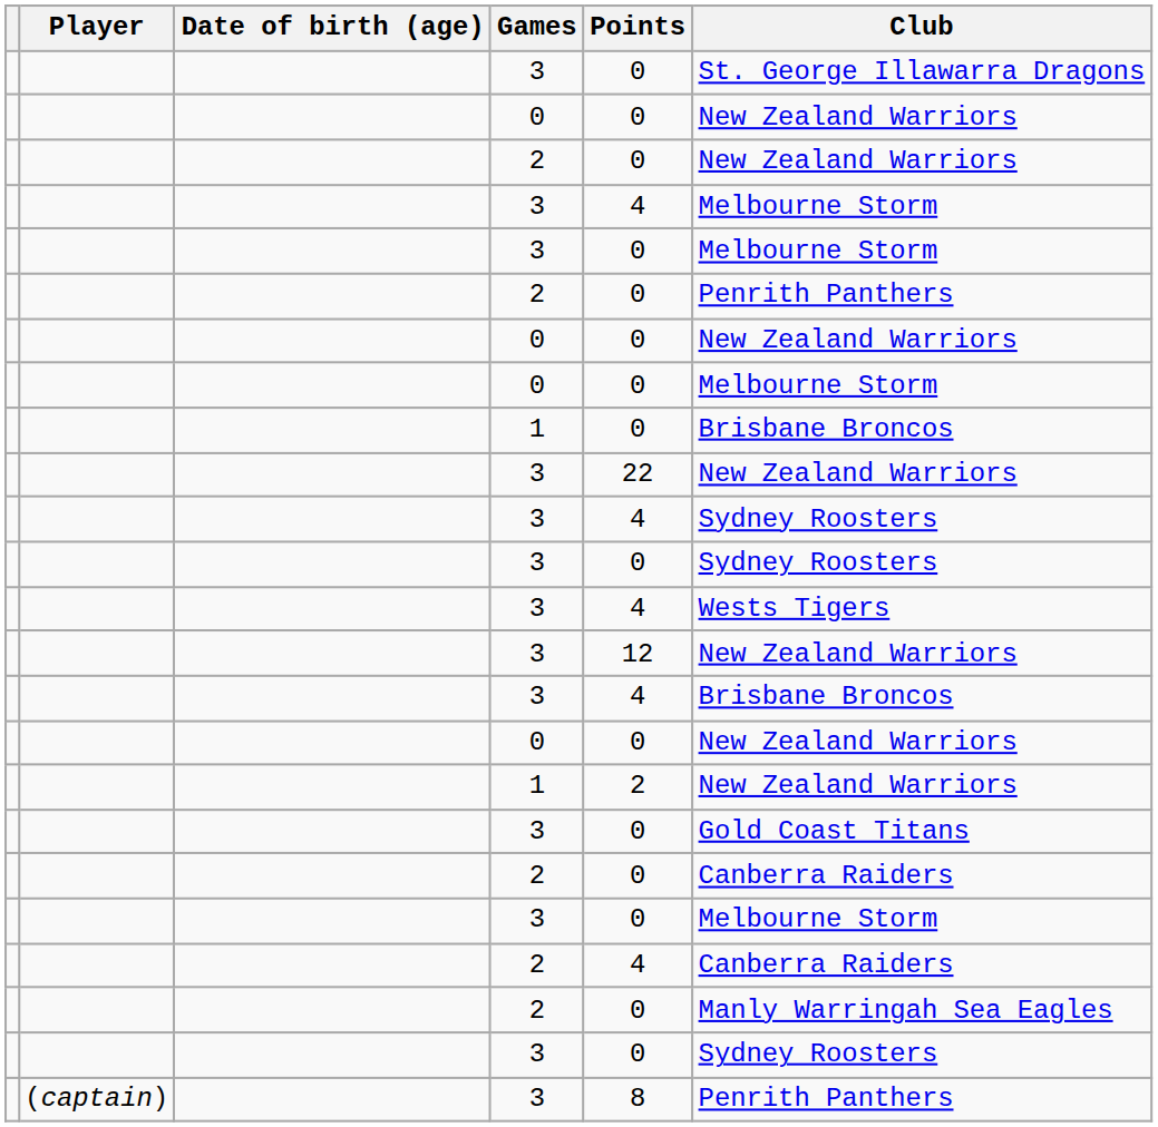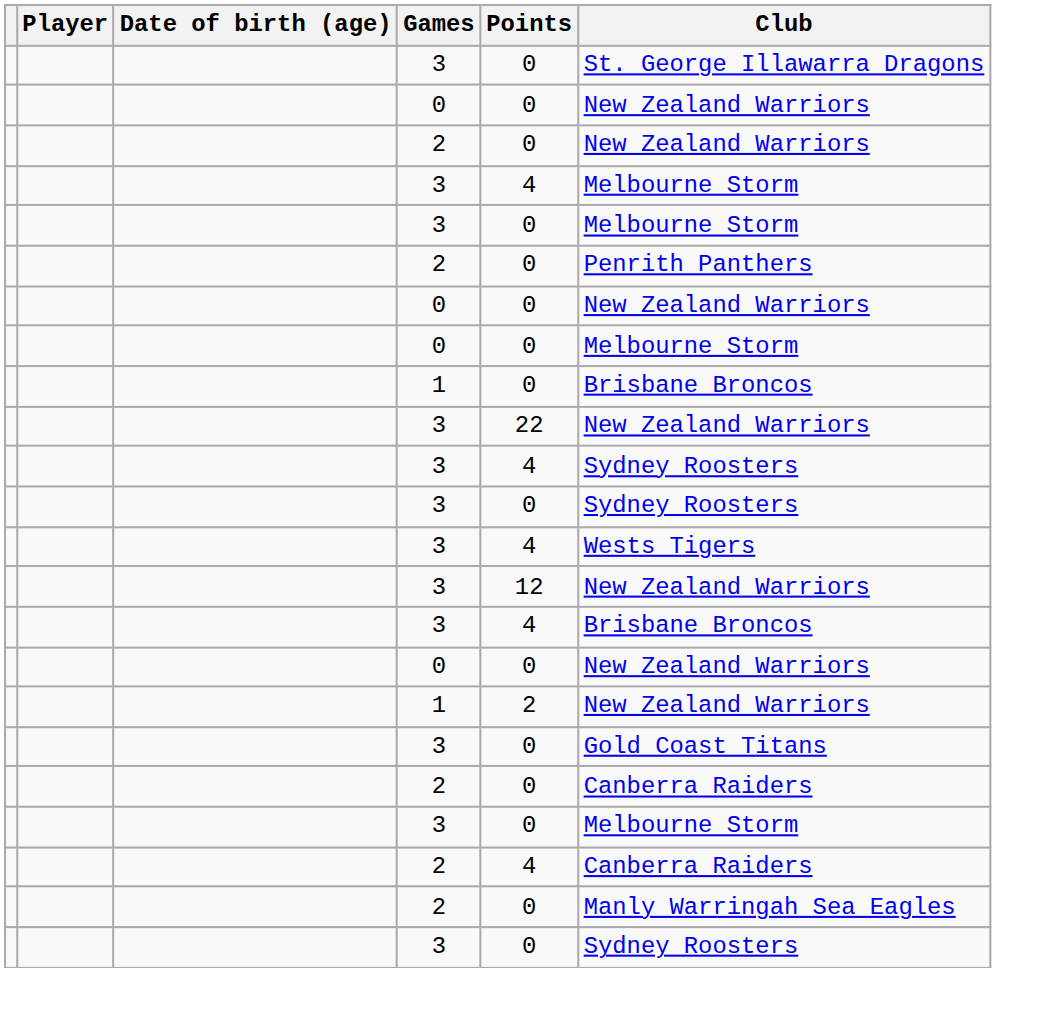 <table class="wikitable sortable" style="font-size:90%;">
 <tr>
 <th></th>
 <th>Player</th>
 <th>Date of birth (age)</th>
 <th>Games</th>
 <th>Points</th>
 <th>Club</th>
 </tr>
 <tr>
 <td align=center></td>
 <td></td>
 <td></td>
 <td align=center>3</td>
 <td align=center>0</td>
 <td> <a href='#'>St. George Illawarra Dragons</a></td>
 </tr>
 <tr>
 <td align=center></td>
 <td></td>
 <td></td>
 <td align=center>0</td>
 <td align=center>0</td>
 <td> <a href='#'>New Zealand Warriors</a></td>
 </tr>
 <tr>
 <td align=center></td>
 <td></td>
 <td></td>
 <td align=center>2</td>
 <td align=center>0</td>
 <td> <a href='#'>New Zealand Warriors</a></td>
 </tr>
 <tr>
 <td align=center></td>
 <td></td>
 <td></td>
 <td align=center>3</td>
 <td align=center>4</td>
 <td> <a href='#'>Melbourne Storm</a></td>
 </tr>
 <tr>
 <td align=center></td>
 <td></td>
 <td></td>
 <td align=center>3</td>
 <td align=center>0</td>
 <td> <a href='#'>Melbourne Storm</a></td>
 </tr>
 <tr>
 <td align=center></td>
 <td></td>
 <td></td>
 <td align=center>2</td>
 <td align=center>0</td>
 <td> <a href='#'>Penrith Panthers</a></td>
 </tr>
 <tr>
 <td align=center></td>
 <td></td>
 <td></td>
 <td align=center>0</td>
 <td align=center>0</td>
 <td> <a href='#'>New Zealand Warriors</a></td>
 </tr>
 <tr>
 <td align=center></td>
 <td></td>
 <td></td>
 <td align=center>0</td>
 <td align=center>0</td>
 <td> <a href='#'>Melbourne Storm</a></td>
 </tr>
 <tr>
 <td align=center></td>
 <td></td>
 <td></td>
 <td align=center>1</td>
 <td align=center>0</td>
 <td> <a href='#'>Brisbane Broncos</a></td>
 </tr>
 <tr>
 <td align=center></td>
 <td></td>
 <td></td>
 <td align=center>3</td>
 <td align=center>22</td>
 <td> <a href='#'>New Zealand Warriors</a></td>
 </tr>
 <tr>
 <td align=center></td>
 <td></td>
 <td></td>
 <td align=center>3</td>
 <td align=center>4</td>
 <td> <a href='#'>Sydney Roosters</a></td>
 </tr>
 <tr>
 <td align=center></td>
 <td></td>
 <td></td>
 <td align=center>3</td>
 <td align=center>0</td>
 <td> <a href='#'>Sydney Roosters</a></td>
 </tr>
 <tr>
 <td align=center></td>
 <td></td>
 <td></td>
 <td align=center>3</td>
 <td align=center>4</td>
 <td> <a href='#'>Wests Tigers</a></td>
 </tr>
 <tr>
 <td align=center></td>
 <td></td>
 <td></td>
 <td align=center>3</td>
 <td align=center>12</td>
 <td> <a href='#'>New Zealand Warriors</a></td>
 </tr>
 <tr>
 <td align=center></td>
 <td></td>
 <td></td>
 <td align=center>3</td>
 <td align=center>4</td>
 <td> <a href='#'>Brisbane Broncos</a></td>
 </tr>
 <tr>
 <td align=center></td>
 <td></td>
 <td></td>
 <td align=center>0</td>
 <td align=center>0</td>
 <td> <a href='#'>New Zealand Warriors</a></td>
 </tr>
 <tr>
 <td align=center></td>
 <td></td>
 <td></td>
 <td align=center>1</td>
 <td align=center>2</td>
 <td> <a href='#'>New Zealand Warriors</a></td>
 </tr>
 <tr>
 <td align=center></td>
 <td></td>
 <td></td>
 <td align=center>3</td>
 <td align=center>0</td>
 <td> <a href='#'>Gold Coast Titans</a></td>
 </tr>
 <tr>
 <td align=center></td>
 <td></td>
 <td></td>
 <td align=center>2</td>
 <td align=center>0</td>
 <td> <a href='#'>Canberra Raiders</a></td>
 </tr>
 <tr>
 <td align=center></td>
 <td></td>
 <td></td>
 <td align=center>3</td>
 <td align=center>0</td>
 <td> <a href='#'>Melbourne Storm</a></td>
 </tr>
 <tr>
 <td align=center></td>
 <td></td>
 <td></td>
 <td align=center>2</td>
 <td align=center>4</td>
 <td> <a href='#'>Canberra Raiders</a></td>
 </tr>
 <tr>
 <td align=center></td>
 <td></td>
 <td></td>
 <td align=center>2</td>
 <td align=center>0</td>
 <td> <a href='#'>Manly Warringah Sea Eagles</a></td>
 </tr>
 <tr>
 <td align=center></td>
 <td></td>
 <td></td>
 <td align=center>3</td>
 <td align=center>0</td>
 <td> <a href='#'>Sydney Roosters</a></td>
 </tr>
-<tr>
-<td align=center></td>
-<td> (<em>captain</em>)</td>
-<td></td>
-<td align=center>3</td>
-<td align=center>8</td>
-<td> <a href='#'>Penrith Panthers</a></td>
-</tr>
 </table>
